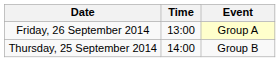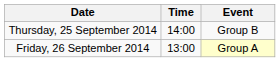 <table class = "wikitable" style="text-align:center;">
 <tr>
 <th width=220>Date</th>
 <th width=50>Time</th>
 <th width=100>Event</th>
 </tr>
 <tr>
+<td>Thursday, 25 September 2014</td>
+<td>14:00</td>
+<td>Group B</td>
+</tr>
+<tr>
 <td>Friday, 26 September 2014</td>
 <td>13:00</td>
 <td bgcolor=ffffcc>Group A</td>
 </tr>
-<tr>
-<td>Thursday, 25 September 2014</td>
-<td>14:00</td>
-<td>Group B</td>
-</tr>
 </table>
